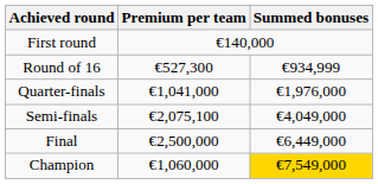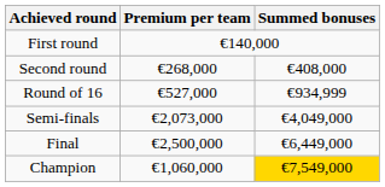 <table class="wikitable" style="text-align:center">
 <tr>
 <th>Achieved round</th>
 <th>Premium per team</th>
 <th>Summed bonuses</th>
 </tr>
 <tr>
 <td>First round</td>
 <td colspan="2">€140,000</td>
 </tr>
 <tr>
+<td>Second round</td>
+<td>€268,000</td>
+<td>€408,000</td>
+</tr>
+<tr>
 <td>Round of 16</td>
-<td>€527,300</td>
+<td>€527,000</td>
 <td>€934,999</td>
 </tr>
 <tr>
-<td>Quarter-finals</td>
-<td>€1,041,000</td>
-<td>€1,976,000</td>
-</tr>
-<tr>
 <td>Semi-finals</td>
-<td>€2,075,100</td>
+<td>€2,073,000</td>
 <td>€4,049,000</td>
 </tr>
 <tr>
 <td>Final</td>
 <td>€2,500,000</td>
 <td>€6,449,000</td>
 </tr>
 <tr>
 <td>Champion</td>
 <td>€1,060,000</td>
 <td style="background: gold;">€7,549,000</td>
 </tr>
 </table>
